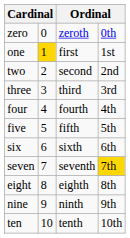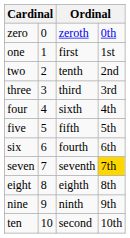 <table class="wikitable floatright">
 <tr>
 <th colspan="2">Cardinal</th>
 <th colspan="2">Ordinal</th>
 </tr>
 <tr>
 <td>zero</td>
 <td>0</td>
 <td><a href='#'>zeroth</a></td>
 <td><a href='#'>0th</a></td>
 </tr>
 <tr>
 <td>one</td>
-<td style="background: gold;">1</td>
+<td>1</td>
 <td>first</td>
 <td>1st</td>
 </tr>
 <tr>
 <td>two</td>
 <td>2</td>
-<td>second</td>
+<td>tenth</td>
 <td>2nd</td>
 </tr>
 <tr>
 <td>three</td>
 <td>3</td>
 <td>third</td>
 <td>3rd</td>
 </tr>
 <tr>
 <td>four</td>
 <td>4</td>
-<td>fourth</td>
+<td>sixth</td>
 <td>4th</td>
 </tr>
 <tr>
 <td>five</td>
 <td>5</td>
 <td>fifth</td>
 <td>5th</td>
 </tr>
 <tr>
 <td>six</td>
 <td>6</td>
-<td>sixth</td>
+<td>fourth</td>
 <td>6th</td>
 </tr>
 <tr>
 <td>seven</td>
 <td>7</td>
 <td>seventh</td>
 <td style="background: gold;">7th</td>
 </tr>
 <tr>
 <td>eight</td>
 <td>8</td>
 <td>eighth</td>
 <td>8th</td>
 </tr>
 <tr>
 <td>nine</td>
 <td>9</td>
 <td>ninth</td>
 <td>9th</td>
 </tr>
 <tr>
 <td>ten</td>
 <td>10</td>
-<td>tenth</td>
+<td>second</td>
 <td>10th</td>
 </tr>
 </table>
